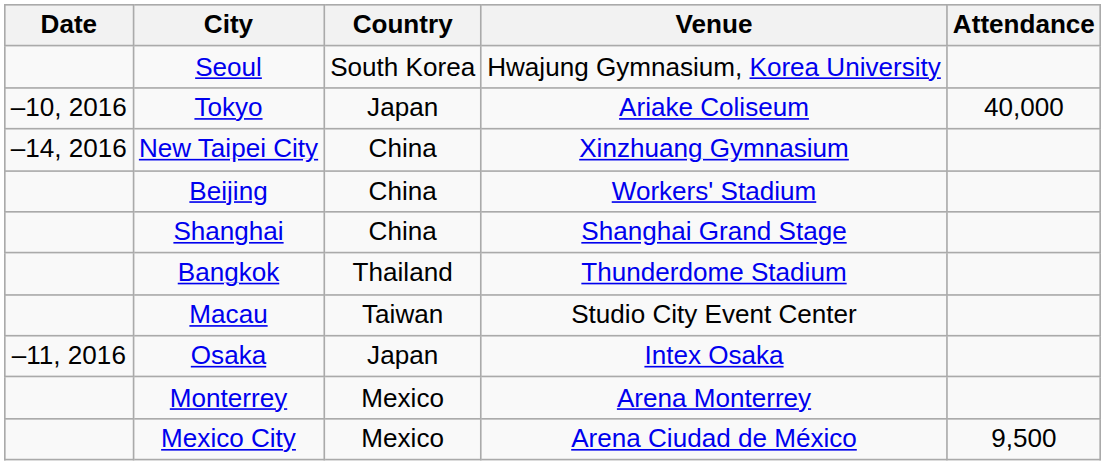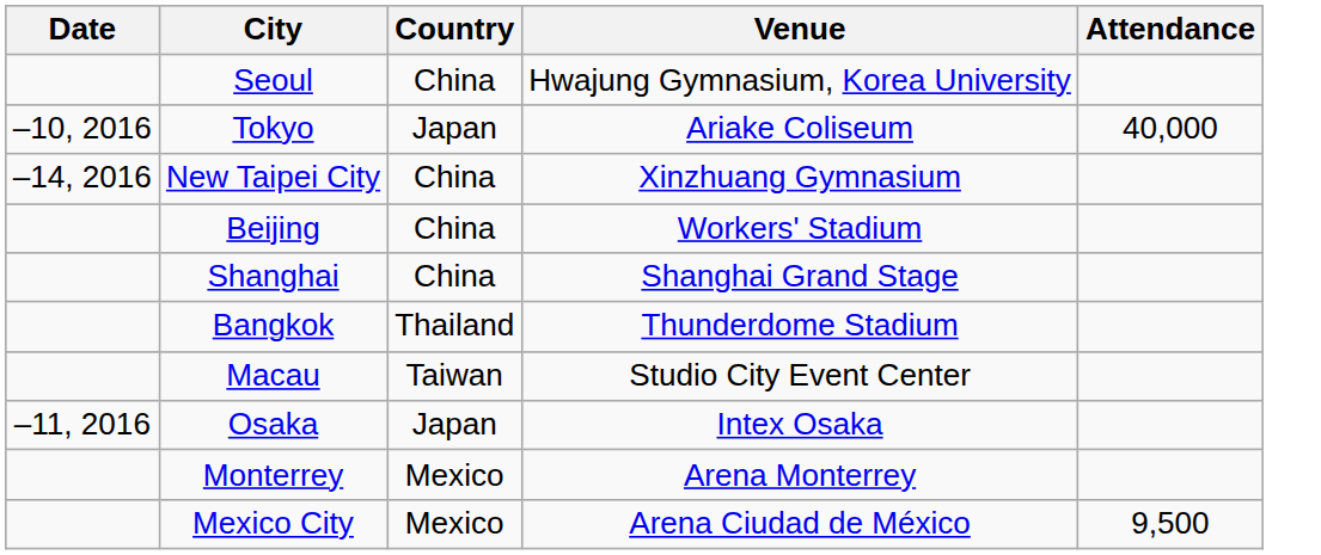 <table class="wikitable plainrowheaders sortable" style="text-align:center";>
 <tr>
 <th scope="col">Date</th>
 <th scope="col">City</th>
 <th scope="col">Country</th>
 <th scope="col">Venue</th>
 <th scope="col">Attendance</th>
 </tr>
 <tr>
 <td></td>
 <td><a href='#'>Seoul</a></td>
-<td>South Korea</td>
+<td>China</td>
 <td>Hwajung Gymnasium, <a href='#'>Korea University</a></td>
 <td></td>
 </tr>
 <tr>
 <td>–10, 2016</td>
 <td><a href='#'>Tokyo</a></td>
 <td>Japan</td>
 <td><a href='#'>Ariake Coliseum</a></td>
 <td>40,000</td>
 </tr>
 <tr>
 <td>–14, 2016</td>
 <td><a href='#'>New Taipei City</a></td>
 <td>China</td>
 <td><a href='#'>Xinzhuang Gymnasium</a></td>
 <td></td>
 </tr>
 <tr>
 <td></td>
 <td><a href='#'>Beijing</a></td>
 <td>China</td>
 <td><a href='#'>Workers' Stadium</a></td>
 <td></td>
 </tr>
 <tr>
 <td></td>
 <td><a href='#'>Shanghai</a></td>
 <td>China</td>
 <td><a href='#'>Shanghai Grand Stage</a></td>
 <td></td>
 </tr>
 <tr>
 <td></td>
 <td><a href='#'>Bangkok</a></td>
 <td>Thailand</td>
 <td><a href='#'>Thunderdome Stadium</a></td>
 <td></td>
 </tr>
 <tr>
 <td></td>
 <td><a href='#'>Macau</a></td>
 <td>Taiwan</td>
 <td>Studio City Event Center</td>
 <td></td>
 </tr>
 <tr>
 <td>–11, 2016</td>
 <td><a href='#'>Osaka</a></td>
 <td>Japan</td>
 <td><a href='#'>Intex Osaka</a></td>
 <td></td>
 </tr>
 <tr>
 <td></td>
 <td><a href='#'>Monterrey</a></td>
 <td>Mexico</td>
 <td><a href='#'>Arena Monterrey</a></td>
 <td></td>
 </tr>
 <tr>
 <td></td>
 <td><a href='#'>Mexico City</a></td>
 <td>Mexico</td>
 <td><a href='#'>Arena Ciudad de México</a></td>
 <td>9,500</td>
 </tr>
 </table>
